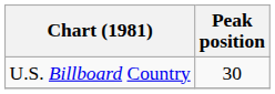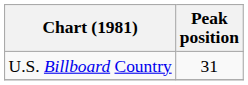 <table class="wikitable">
 <tr>
 <th>Chart (1981)</th>
 <th>Peak<br>position</th>
 </tr>
 <tr>
 <td>U.S. <em><a href='#'>Billboard</a></em> <a href='#'>Country</a></td>
-<td style="text-align:center;">30</td>
+<td style="text-align:center;">31</td>
 </tr>
 <tr>
 </tr>
 </table>
